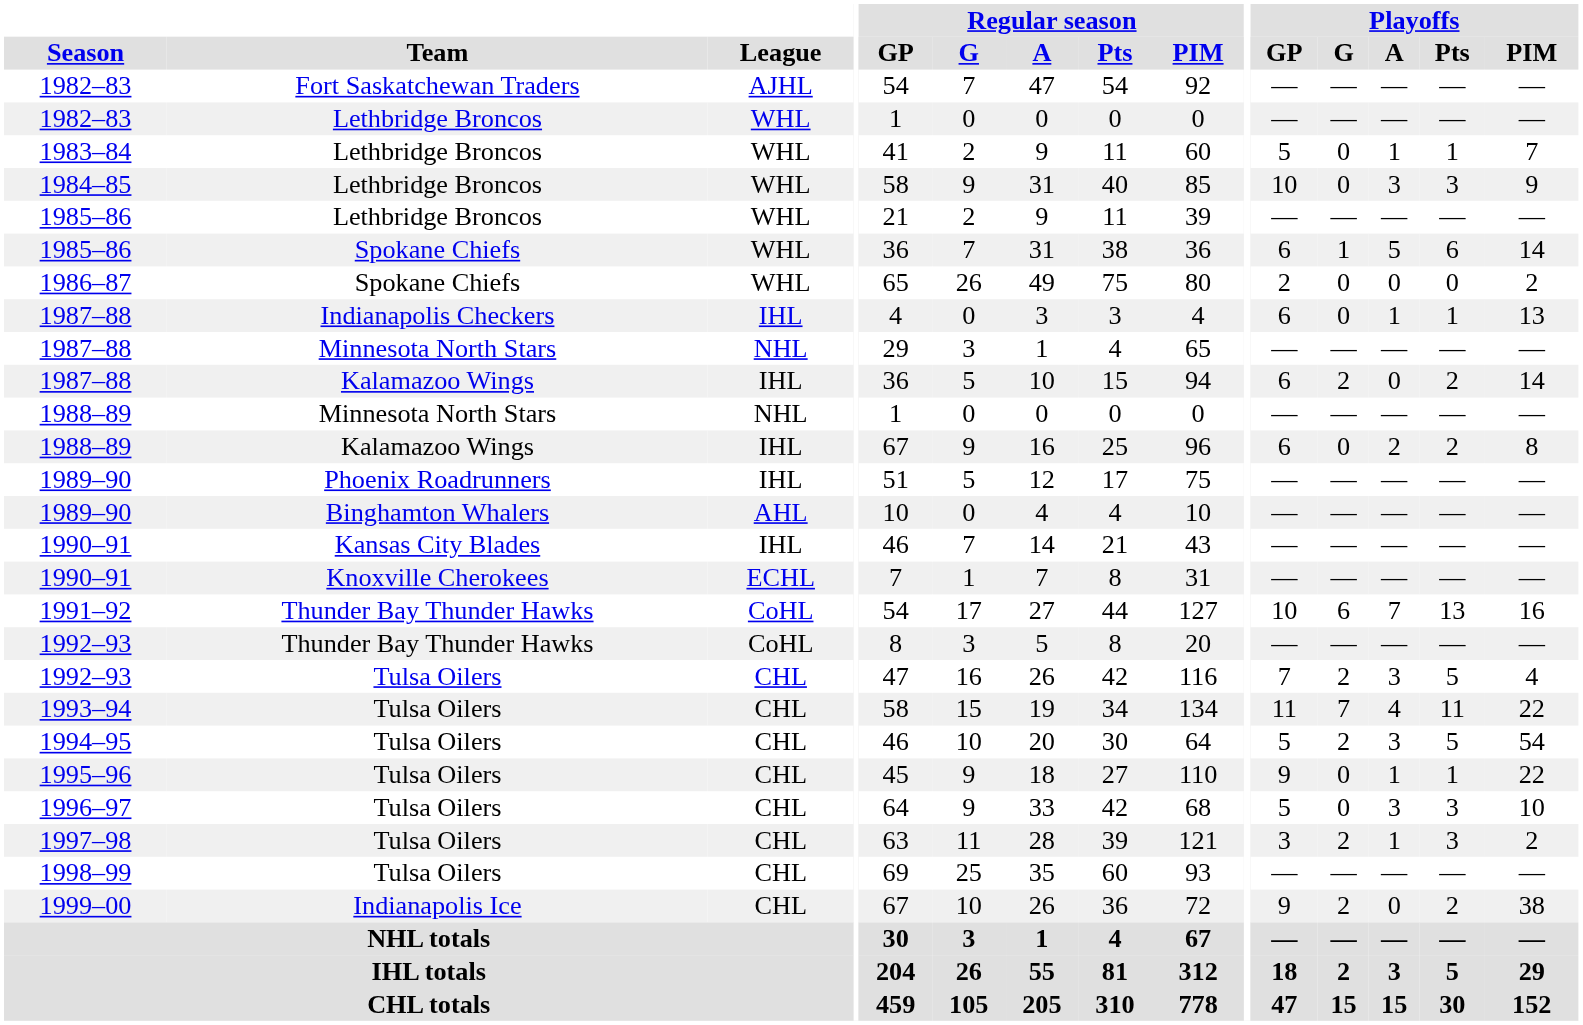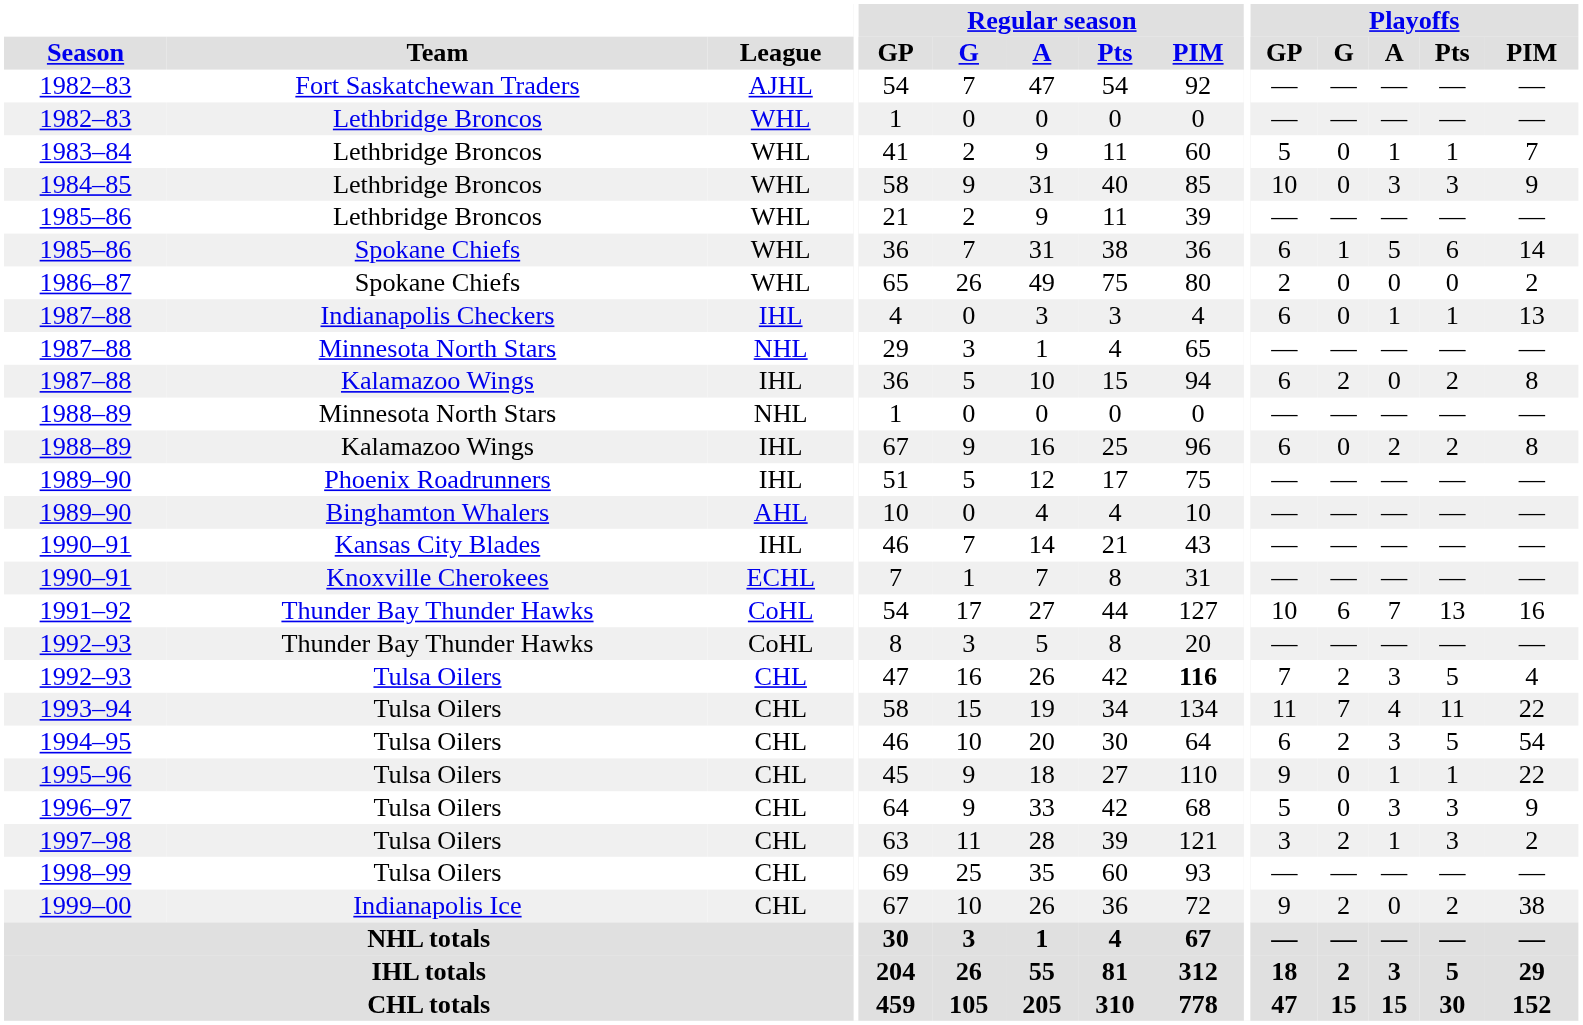 <table border="0" cellpadding="1" cellspacing="0" style="text-align:center; width:60em">
 <tr bgcolor="#e0e0e0">
 <th colspan="3" bgcolor="#ffffff"></th>
 <th rowspan="99" bgcolor="#ffffff"></th>
 <th colspan="5"><a href='#'>Regular season</a></th>
 <th rowspan="99" bgcolor="#ffffff"></th>
 <th colspan="5"><a href='#'>Playoffs</a></th>
 </tr>
 <tr bgcolor="#e0e0e0">
 <th><a href='#'>Season</a></th>
 <th>Team</th>
 <th>League</th>
 <th>GP</th>
 <th><a href='#'>G</a></th>
 <th><a href='#'>A</a></th>
 <th><a href='#'>Pts</a></th>
 <th><a href='#'>PIM</a></th>
 <th>GP</th>
 <th>G</th>
 <th>A</th>
 <th>Pts</th>
 <th>PIM</th>
 </tr>
 <tr>
 <td><a href='#'>1982–83</a></td>
 <td><a href='#'>Fort Saskatchewan Traders</a></td>
 <td><a href='#'>AJHL</a></td>
 <td>54</td>
 <td>7</td>
 <td>47</td>
 <td>54</td>
 <td>92</td>
 <td>—</td>
 <td>—</td>
 <td>—</td>
 <td>—</td>
 <td>—</td>
 </tr>
 <tr bgcolor="#f0f0f0">
 <td><a href='#'>1982–83</a></td>
 <td><a href='#'>Lethbridge Broncos</a></td>
 <td><a href='#'>WHL</a></td>
 <td>1</td>
 <td>0</td>
 <td>0</td>
 <td>0</td>
 <td>0</td>
 <td>—</td>
 <td>—</td>
 <td>—</td>
 <td>—</td>
 <td>—</td>
 </tr>
 <tr>
 <td><a href='#'>1983–84</a></td>
 <td>Lethbridge Broncos</td>
 <td>WHL</td>
 <td>41</td>
 <td>2</td>
 <td>9</td>
 <td>11</td>
 <td>60</td>
 <td>5</td>
 <td>0</td>
 <td>1</td>
 <td>1</td>
 <td>7</td>
 </tr>
 <tr bgcolor="#f0f0f0">
 <td><a href='#'>1984–85</a></td>
 <td>Lethbridge Broncos</td>
 <td>WHL</td>
 <td>58</td>
 <td>9</td>
 <td>31</td>
 <td>40</td>
 <td>85</td>
 <td>10</td>
 <td>0</td>
 <td>3</td>
 <td>3</td>
 <td>9</td>
 </tr>
 <tr>
 <td><a href='#'>1985–86</a></td>
 <td>Lethbridge Broncos</td>
 <td>WHL</td>
 <td>21</td>
 <td>2</td>
 <td>9</td>
 <td>11</td>
 <td>39</td>
 <td>—</td>
 <td>—</td>
 <td>—</td>
 <td>—</td>
 <td>—</td>
 </tr>
 <tr bgcolor="#f0f0f0">
 <td><a href='#'>1985–86</a></td>
 <td><a href='#'>Spokane Chiefs</a></td>
 <td>WHL</td>
 <td>36</td>
 <td>7</td>
 <td>31</td>
 <td>38</td>
 <td>36</td>
 <td>6</td>
 <td>1</td>
 <td>5</td>
 <td>6</td>
 <td>14</td>
 </tr>
 <tr>
 <td><a href='#'>1986–87</a></td>
 <td>Spokane Chiefs</td>
 <td>WHL</td>
 <td>65</td>
 <td>26</td>
 <td>49</td>
 <td>75</td>
 <td>80</td>
 <td>2</td>
 <td>0</td>
 <td>0</td>
 <td>0</td>
 <td>2</td>
 </tr>
 <tr bgcolor="#f0f0f0">
 <td><a href='#'>1987–88</a></td>
 <td><a href='#'>Indianapolis Checkers</a></td>
 <td><a href='#'>IHL</a></td>
 <td>4</td>
 <td>0</td>
 <td>3</td>
 <td>3</td>
 <td>4</td>
 <td>6</td>
 <td>0</td>
 <td>1</td>
 <td>1</td>
 <td>13</td>
 </tr>
 <tr>
 <td><a href='#'>1987–88</a></td>
 <td><a href='#'>Minnesota North Stars</a></td>
 <td><a href='#'>NHL</a></td>
 <td>29</td>
 <td>3</td>
 <td>1</td>
 <td>4</td>
 <td>65</td>
 <td>—</td>
 <td>—</td>
 <td>—</td>
 <td>—</td>
 <td>—</td>
 </tr>
 <tr bgcolor="#f0f0f0">
 <td><a href='#'>1987–88</a></td>
 <td><a href='#'>Kalamazoo Wings</a></td>
 <td>IHL</td>
 <td>36</td>
 <td>5</td>
 <td>10</td>
 <td>15</td>
 <td>94</td>
 <td>6</td>
 <td>2</td>
 <td>0</td>
 <td>2</td>
-<td>14</td>
+<td>8</td>
 </tr>
 <tr>
 <td><a href='#'>1988–89</a></td>
 <td>Minnesota North Stars</td>
 <td>NHL</td>
 <td>1</td>
 <td>0</td>
 <td>0</td>
 <td>0</td>
 <td>0</td>
 <td>—</td>
 <td>—</td>
 <td>—</td>
 <td>—</td>
 <td>—</td>
 </tr>
 <tr bgcolor="#f0f0f0">
 <td><a href='#'>1988–89</a></td>
 <td>Kalamazoo Wings</td>
 <td>IHL</td>
 <td>67</td>
 <td>9</td>
 <td>16</td>
 <td>25</td>
 <td>96</td>
 <td>6</td>
 <td>0</td>
 <td>2</td>
 <td>2</td>
 <td>8</td>
 </tr>
 <tr>
 <td><a href='#'>1989–90</a></td>
 <td><a href='#'>Phoenix Roadrunners</a></td>
 <td>IHL</td>
 <td>51</td>
 <td>5</td>
 <td>12</td>
 <td>17</td>
 <td>75</td>
 <td>—</td>
 <td>—</td>
 <td>—</td>
 <td>—</td>
 <td>—</td>
 </tr>
 <tr bgcolor="#f0f0f0">
 <td><a href='#'>1989–90</a></td>
 <td><a href='#'>Binghamton Whalers</a></td>
 <td><a href='#'>AHL</a></td>
 <td>10</td>
 <td>0</td>
 <td>4</td>
 <td>4</td>
 <td>10</td>
 <td>—</td>
 <td>—</td>
 <td>—</td>
 <td>—</td>
 <td>—</td>
 </tr>
 <tr>
 <td><a href='#'>1990–91</a></td>
 <td><a href='#'>Kansas City Blades</a></td>
 <td>IHL</td>
 <td>46</td>
 <td>7</td>
 <td>14</td>
 <td>21</td>
 <td>43</td>
 <td>—</td>
 <td>—</td>
 <td>—</td>
 <td>—</td>
 <td>—</td>
 </tr>
 <tr bgcolor="#f0f0f0">
 <td><a href='#'>1990–91</a></td>
 <td><a href='#'>Knoxville Cherokees</a></td>
 <td><a href='#'>ECHL</a></td>
 <td>7</td>
 <td>1</td>
 <td>7</td>
 <td>8</td>
 <td>31</td>
 <td>—</td>
 <td>—</td>
 <td>—</td>
 <td>—</td>
 <td>—</td>
 </tr>
 <tr>
 <td><a href='#'>1991–92</a></td>
 <td><a href='#'>Thunder Bay Thunder Hawks</a></td>
 <td><a href='#'>CoHL</a></td>
 <td>54</td>
 <td>17</td>
 <td>27</td>
 <td>44</td>
 <td>127</td>
 <td>10</td>
 <td>6</td>
 <td>7</td>
 <td>13</td>
 <td>16</td>
 </tr>
 <tr bgcolor="#f0f0f0">
 <td><a href='#'>1992–93</a></td>
 <td>Thunder Bay Thunder Hawks</td>
 <td>CoHL</td>
 <td>8</td>
 <td>3</td>
 <td>5</td>
 <td>8</td>
 <td>20</td>
 <td>—</td>
 <td>—</td>
 <td>—</td>
 <td>—</td>
 <td>—</td>
 </tr>
 <tr>
 <td><a href='#'>1992–93</a></td>
 <td><a href='#'>Tulsa Oilers</a></td>
 <td><a href='#'>CHL</a></td>
 <td>47</td>
 <td>16</td>
 <td>26</td>
 <td>42</td>
-<td>116</td>
+<td><strong>116</strong></td>
 <td>7</td>
 <td>2</td>
 <td>3</td>
 <td>5</td>
 <td>4</td>
 </tr>
 <tr bgcolor="#f0f0f0">
 <td><a href='#'>1993–94</a></td>
 <td>Tulsa Oilers</td>
 <td>CHL</td>
 <td>58</td>
 <td>15</td>
 <td>19</td>
 <td>34</td>
 <td>134</td>
 <td>11</td>
 <td>7</td>
 <td>4</td>
 <td>11</td>
 <td>22</td>
 </tr>
 <tr>
 <td><a href='#'>1994–95</a></td>
 <td>Tulsa Oilers</td>
 <td>CHL</td>
 <td>46</td>
 <td>10</td>
 <td>20</td>
 <td>30</td>
 <td>64</td>
-<td>5</td>
+<td>6</td>
 <td>2</td>
 <td>3</td>
 <td>5</td>
 <td>54</td>
 </tr>
 <tr bgcolor="#f0f0f0">
 <td><a href='#'>1995–96</a></td>
 <td>Tulsa Oilers</td>
 <td>CHL</td>
 <td>45</td>
 <td>9</td>
 <td>18</td>
 <td>27</td>
 <td>110</td>
 <td>9</td>
 <td>0</td>
 <td>1</td>
 <td>1</td>
 <td>22</td>
 </tr>
 <tr>
 <td><a href='#'>1996–97</a></td>
 <td>Tulsa Oilers</td>
 <td>CHL</td>
 <td>64</td>
 <td>9</td>
 <td>33</td>
 <td>42</td>
 <td>68</td>
 <td>5</td>
 <td>0</td>
 <td>3</td>
 <td>3</td>
-<td>10</td>
+<td>9</td>
 </tr>
 <tr bgcolor="#f0f0f0">
 <td><a href='#'>1997–98</a></td>
 <td>Tulsa Oilers</td>
 <td>CHL</td>
 <td>63</td>
 <td>11</td>
 <td>28</td>
 <td>39</td>
 <td>121</td>
 <td>3</td>
 <td>2</td>
 <td>1</td>
 <td>3</td>
 <td>2</td>
 </tr>
 <tr>
 <td><a href='#'>1998–99</a></td>
 <td>Tulsa Oilers</td>
 <td>CHL</td>
 <td>69</td>
 <td>25</td>
 <td>35</td>
 <td>60</td>
 <td>93</td>
 <td>—</td>
 <td>—</td>
 <td>—</td>
 <td>—</td>
 <td>—</td>
 </tr>
 <tr bgcolor="#f0f0f0">
 <td><a href='#'>1999–00</a></td>
 <td><a href='#'>Indianapolis Ice</a></td>
 <td>CHL</td>
 <td>67</td>
 <td>10</td>
 <td>26</td>
 <td>36</td>
 <td>72</td>
 <td>9</td>
 <td>2</td>
 <td>0</td>
 <td>2</td>
 <td>38</td>
 </tr>
 <tr>
 </tr>
 <tr ALIGN="center" bgcolor="#e0e0e0">
 <th colspan="3">NHL totals</th>
 <th ALIGN="center">30</th>
 <th ALIGN="center">3</th>
 <th ALIGN="center">1</th>
 <th ALIGN="center">4</th>
 <th ALIGN="center">67</th>
 <th ALIGN="center">—</th>
 <th ALIGN="center">—</th>
 <th ALIGN="center">—</th>
 <th ALIGN="center">—</th>
 <th ALIGN="center">—</th>
 </tr>
 <tr>
 </tr>
 <tr ALIGN="center" bgcolor="#e0e0e0">
 <th colspan="3">IHL totals</th>
 <th ALIGN="center">204</th>
 <th ALIGN="center">26</th>
 <th ALIGN="center">55</th>
 <th ALIGN="center">81</th>
 <th ALIGN="center">312</th>
 <th ALIGN="center">18</th>
 <th ALIGN="center">2</th>
 <th ALIGN="center">3</th>
 <th ALIGN="center">5</th>
 <th ALIGN="center">29</th>
 </tr>
 <tr>
 </tr>
 <tr ALIGN="center" bgcolor="#e0e0e0">
 <th colspan="3">CHL totals</th>
 <th ALIGN="center">459</th>
 <th ALIGN="center">105</th>
 <th ALIGN="center">205</th>
 <th ALIGN="center">310</th>
 <th ALIGN="center">778</th>
 <th ALIGN="center">47</th>
 <th ALIGN="center">15</th>
 <th ALIGN="center">15</th>
 <th ALIGN="center">30</th>
 <th ALIGN="center">152</th>
 </tr>
 </table>
